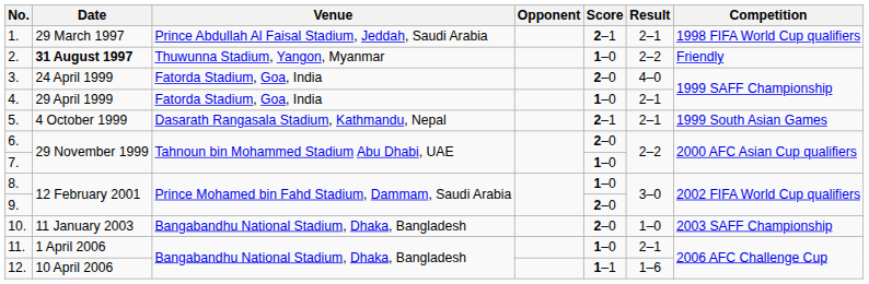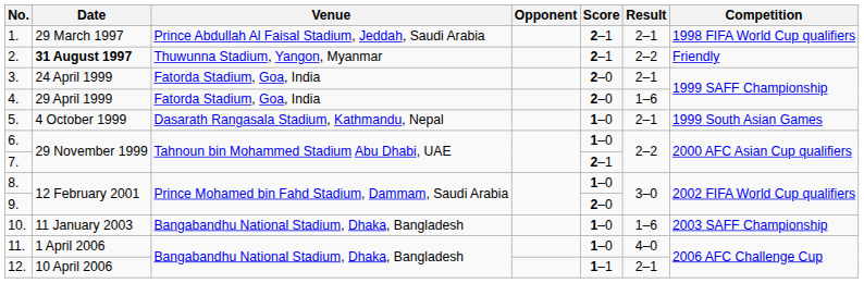 <table class="wikitable" style="font-size:100%;">
 <tr>
 <th>No.</th>
 <th>Date</th>
 <th>Venue</th>
 <th>Opponent</th>
 <th>Score</th>
 <th>Result</th>
 <th>Competition</th>
 </tr>
 <tr>
 <td>1.</td>
 <td>29 March 1997</td>
 <td><a href='#'>Prince Abdullah Al Faisal Stadium</a>, <a href='#'>Jeddah</a>, Saudi Arabia</td>
 <td></td>
 <td align=center><strong>2</strong>–1</td>
 <td align=center>2–1</td>
 <td><a href='#'>1998 FIFA World Cup qualifiers</a></td>
 </tr>
 <tr>
 <td>2.</td>
 <td><strong>31 August 1997</strong></td>
 <td><a href='#'>Thuwunna Stadium</a>, <a href='#'>Yangon</a>, Myanmar</td>
 <td></td>
-<td align=center><strong>1</strong>–0</td>
+<td align=center><strong>2</strong>–1</td>
 <td align=center>2–2</td>
 <td><a href='#'>Friendly</a></td>
 </tr>
 <tr>
 <td>3.</td>
 <td>24 April 1999</td>
 <td><a href='#'>Fatorda Stadium</a>, <a href='#'>Goa</a>, India</td>
 <td></td>
 <td align=center><strong>2</strong>–0</td>
-<td align=center>4–0</td>
+<td align=center>2–1</td>
 <td rowspan=2><a href='#'>1999 SAFF Championship</a></td>
 </tr>
 <tr>
 <td>4.</td>
 <td>29 April 1999</td>
 <td><a href='#'>Fatorda Stadium</a>, <a href='#'>Goa</a>, India</td>
 <td></td>
-<td align=center><strong>1</strong>–0</td>
-<td align=center>2–1</td>
+<td align=center><strong>2</strong>–0</td>
+<td align=center>1–6</td>
 </tr>
 <tr>
 <td>5.</td>
 <td>4 October 1999</td>
 <td><a href='#'>Dasarath Rangasala Stadium</a>, <a href='#'>Kathmandu</a>, Nepal</td>
 <td></td>
-<td align=center><strong>2</strong>–1</td>
+<td align=center><strong>1</strong>–0</td>
 <td align=center>2–1</td>
 <td><a href='#'>1999 South Asian Games</a></td>
 </tr>
 <tr>
 <td>6.</td>
 <td rowspan=2>29 November 1999</td>
 <td rowspan=2><a href='#'>Tahnoun bin Mohammed Stadium</a> <a href='#'>Abu Dhabi</a>, UAE</td>
 <td rowspan=2></td>
-<td align=center><strong>2</strong>–0</td>
+<td align=center><strong>1</strong>–0</td>
 <td rowspan=2 align=center>2–2</td>
 <td rowspan=2><a href='#'>2000 AFC Asian Cup qualifiers</a></td>
 </tr>
 <tr>
 <td>7.</td>
-<td align=center><strong>1</strong>–0</td>
+<td align=center><strong>2</strong>–1</td>
 </tr>
 <tr>
 <td>8.</td>
 <td rowspan=2>12 February 2001</td>
 <td rowspan=2><a href='#'>Prince Mohamed bin Fahd Stadium</a>, <a href='#'>Dammam</a>, Saudi Arabia</td>
 <td rowspan=2></td>
 <td align=center><strong>1</strong>–0</td>
 <td rowspan=2 align=center>3–0</td>
 <td rowspan=2><a href='#'>2002 FIFA World Cup qualifiers</a></td>
 </tr>
 <tr>
 <td>9.</td>
 <td align=center><strong>2</strong>–0</td>
 </tr>
 <tr>
 <td>10.</td>
 <td>11 January 2003</td>
 <td><a href='#'>Bangabandhu National Stadium</a>, <a href='#'>Dhaka</a>, Bangladesh</td>
 <td></td>
-<td align=center><strong>2</strong>–0</td>
-<td align=center>1–0</td>
+<td align=center><strong>1</strong>–0</td>
+<td align=center>1–6</td>
 <td><a href='#'>2003 SAFF Championship</a></td>
 </tr>
 <tr>
 <td>11.</td>
 <td>1 April 2006</td>
 <td rowspan=2><a href='#'>Bangabandhu National Stadium</a>, <a href='#'>Dhaka</a>, Bangladesh</td>
 <td></td>
 <td align=center><strong>1</strong>–0</td>
-<td align=center>2–1</td>
+<td align=center>4–0</td>
 <td rowspan=2><a href='#'>2006 AFC Challenge Cup</a></td>
 </tr>
 <tr>
 <td>12.</td>
 <td>10 April 2006</td>
 <td></td>
 <td align=center><strong>1</strong>–1</td>
-<td align=center>1–6</td>
+<td align=center>2–1</td>
 </tr>
 </table>
